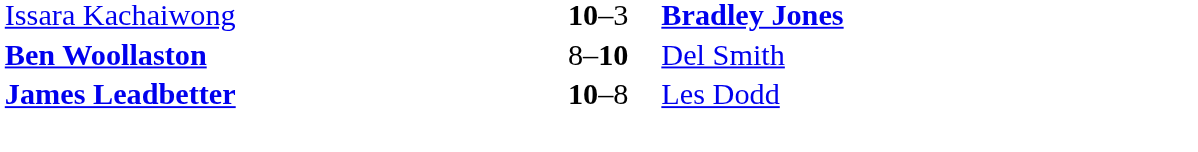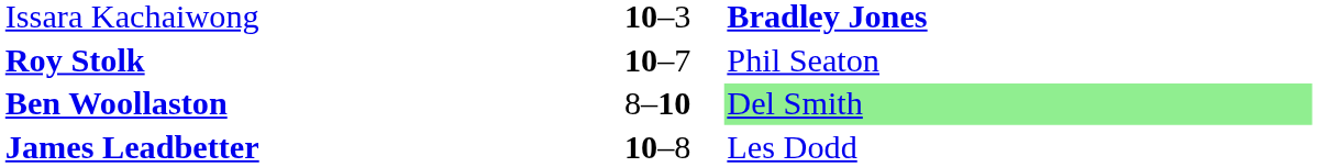 <table width="50%" cellspacing="1">
 <tr>
 <th width=45%></th>
 <th width=10%></th>
 <th width=45%></th>
 </tr>
 <tr>
 <td> <a href='#'>Issara Kachaiwong</a></td>
 <td align="center"><strong>10</strong>–3</td>
 <td> <strong><a href='#'>Bradley Jones</a></strong></td>
 </tr>
 <tr>
+<td> <strong><a href='#'>Roy Stolk</a></strong></td>
+<td align="center"><strong>10</strong>–7</td>
+<td> <a href='#'>Phil Seaton</a></td>
+</tr>
+<tr>
 <td> <strong><a href='#'>Ben Woollaston</a></strong></td>
 <td align="center">8–<strong>10</strong></td>
-<td> <a href='#'>Del Smith</a></td>
+<td style="background: lightgreen;"> <a href='#'>Del Smith</a></td>
 </tr>
 <tr>
 <td> <strong><a href='#'>James Leadbetter</a></strong></td>
 <td align="center"><strong>10</strong>–8</td>
 <td> <a href='#'>Les Dodd</a></td>
 </tr>
 </table>
